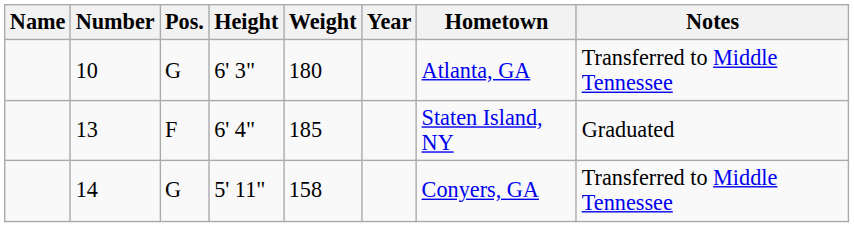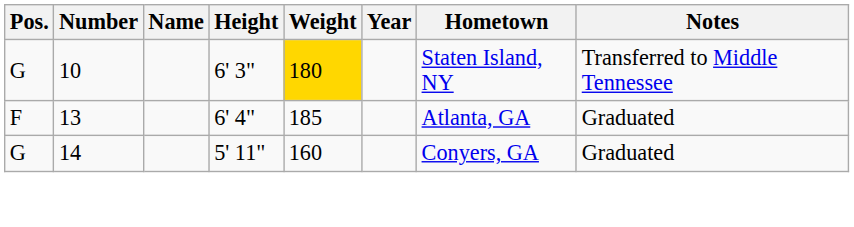 <table class="wikitable sortable" border="1">
 <tr>
+<th>Pos.</th>
+<th>Number</th>
 <th>Name</th>
-<th>Number</th>
-<th>Pos.</th>
 <th>Height</th>
 <th>Weight</th>
 <th>Year</th>
 <th>Hometown</th>
 <th class="unsortable">Notes</th>
 </tr>
 <tr>
+<td>G</td>
+<td>10</td>
 <td></td>
-<td>10</td>
-<td>G</td>
 <td>6' 3"</td>
-<td>180</td>
+<td style="background: gold;">180</td>
 <td></td>
-<td><a href='#'>Atlanta, GA</a></td>
+<td><a href='#'>Staten Island, NY</a></td>
 <td>Transferred to <a href='#'>Middle Tennessee</a></td>
 </tr>
 <tr>
+<td>F</td>
+<td>13</td>
 <td></td>
-<td>13</td>
-<td>F</td>
 <td>6' 4"</td>
 <td>185</td>
 <td></td>
-<td><a href='#'>Staten Island, NY</a></td>
+<td><a href='#'>Atlanta, GA</a></td>
 <td>Graduated</td>
 </tr>
 <tr>
+<td>G</td>
+<td>14</td>
 <td></td>
-<td>14</td>
-<td>G</td>
 <td>5' 11"</td>
-<td>158</td>
+<td>160</td>
 <td></td>
 <td><a href='#'>Conyers, GA</a></td>
-<td>Transferred to <a href='#'>Middle Tennessee</a></td>
+<td>Graduated</td>
 </tr>
 </table>
